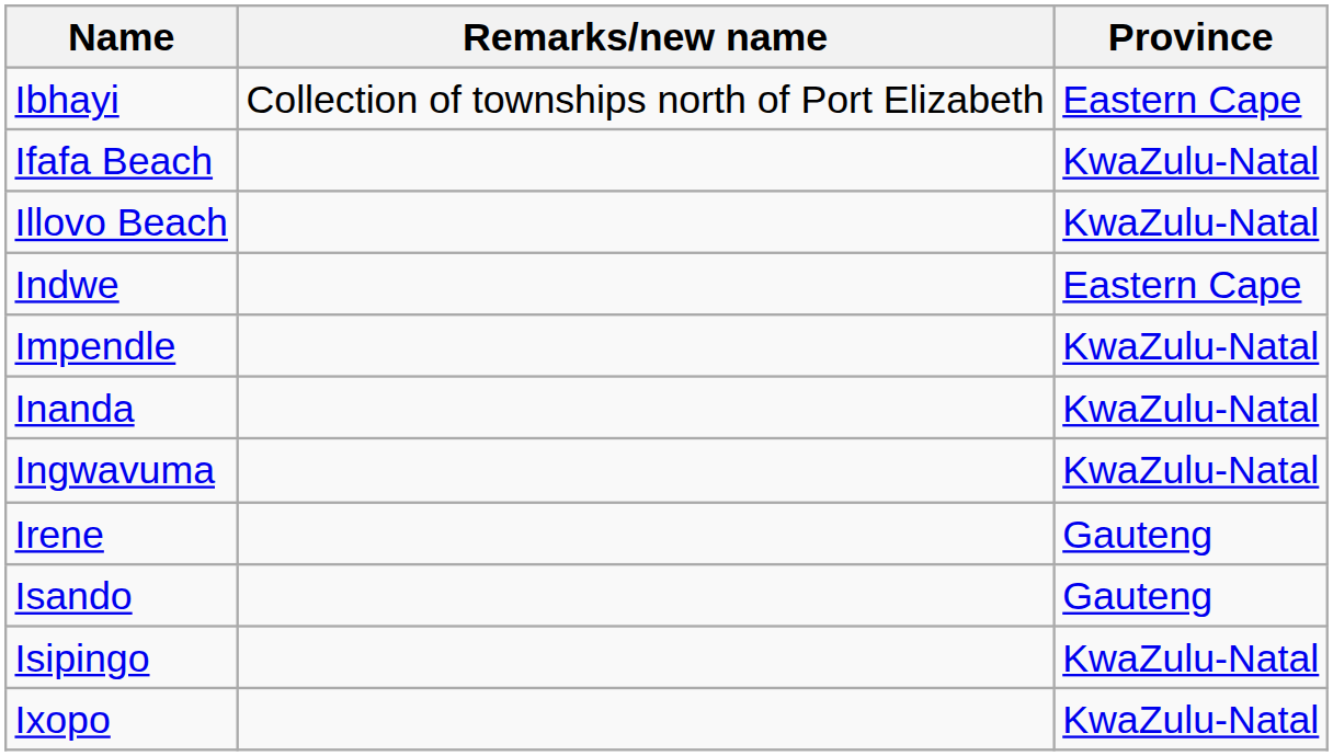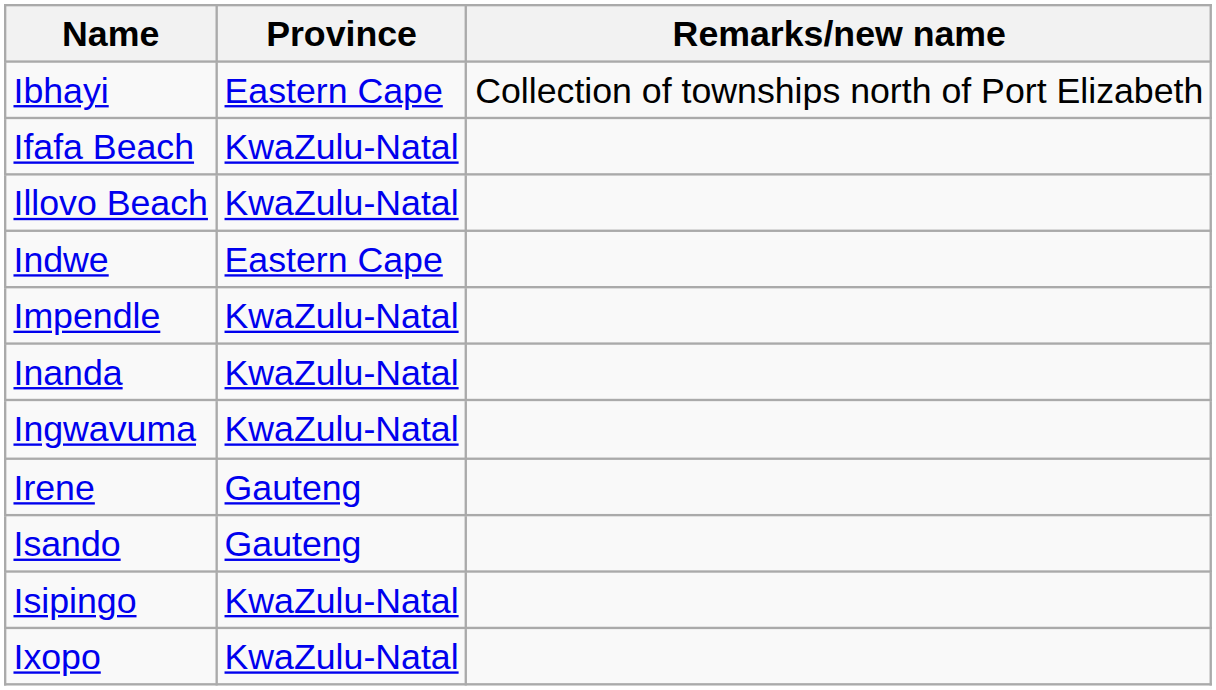 <table class="wikitable sortable" style="font-size: 95%;">
 <tr>
 <th>Name</th>
+<th>Province</th>
 <th>Remarks/new name</th>
-<th>Province</th>
 </tr>
 <tr>
 <td><a href='#'>Ibhayi</a></td>
+<td><a href='#'>Eastern Cape</a></td>
 <td>Collection of townships north of Port Elizabeth</td>
-<td><a href='#'>Eastern Cape</a></td>
 </tr>
 <tr>
 <td><a href='#'>Ifafa Beach</a></td>
+<td><a href='#'>KwaZulu-Natal</a></td>
 <td></td>
-<td><a href='#'>KwaZulu-Natal</a></td>
 </tr>
 <tr>
 <td><a href='#'>Illovo Beach</a></td>
+<td><a href='#'>KwaZulu-Natal</a></td>
 <td></td>
-<td><a href='#'>KwaZulu-Natal</a></td>
 </tr>
 <tr>
 <td><a href='#'>Indwe</a></td>
+<td><a href='#'>Eastern Cape</a></td>
 <td></td>
-<td><a href='#'>Eastern Cape</a></td>
 </tr>
 <tr>
 <td><a href='#'>Impendle</a></td>
+<td><a href='#'>KwaZulu-Natal</a></td>
 <td></td>
-<td><a href='#'>KwaZulu-Natal</a></td>
 </tr>
 <tr>
 <td><a href='#'>Inanda</a></td>
+<td><a href='#'>KwaZulu-Natal</a></td>
 <td></td>
-<td><a href='#'>KwaZulu-Natal</a></td>
 </tr>
 <tr>
 <td><a href='#'>Ingwavuma</a></td>
+<td><a href='#'>KwaZulu-Natal</a></td>
 <td></td>
-<td><a href='#'>KwaZulu-Natal</a></td>
 </tr>
 <tr>
 <td><a href='#'>Irene</a></td>
+<td><a href='#'>Gauteng</a></td>
 <td></td>
-<td><a href='#'>Gauteng</a></td>
 </tr>
 <tr>
 <td><a href='#'>Isando</a></td>
+<td><a href='#'>Gauteng</a></td>
 <td></td>
-<td><a href='#'>Gauteng</a></td>
 </tr>
 <tr>
 <td><a href='#'>Isipingo</a></td>
+<td><a href='#'>KwaZulu-Natal</a></td>
 <td></td>
-<td><a href='#'>KwaZulu-Natal</a></td>
 </tr>
 <tr>
 <td><a href='#'>Ixopo</a></td>
+<td><a href='#'>KwaZulu-Natal</a></td>
 <td></td>
-<td><a href='#'>KwaZulu-Natal</a></td>
 </tr>
 </table>
